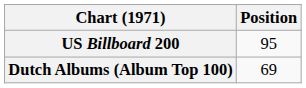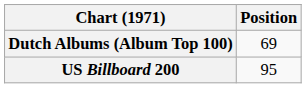 <table class="wikitable sortable plainrowheaders" style="text-align:center">
 <tr>
 <th scope="col">Chart (1971)</th>
 <th scope="col">Position</th>
 </tr>
 <tr>
+<th scope="row">Dutch Albums (Album Top 100)</th>
+<td>69</td>
+</tr>
+<tr>
 <th scope="row">US <em>Billboard</em> 200</th>
 <td>95</td>
 </tr>
-<tr>
-<th scope="row">Dutch Albums (Album Top 100)</th>
-<td>69</td>
-</tr>
 </table>
